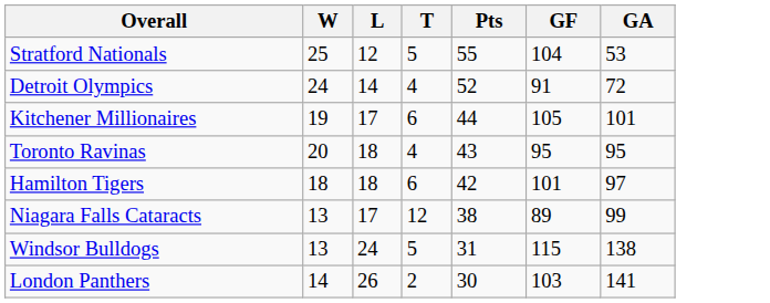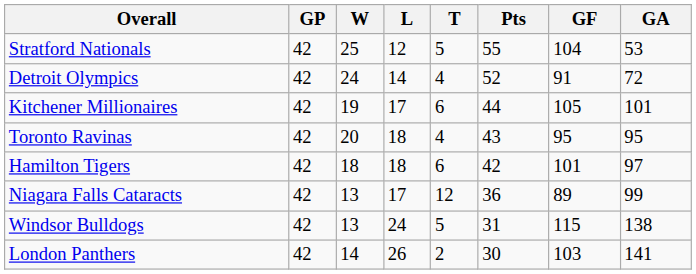 <table class="wikitable">
 <tr>
 <th bgcolor="#DDDDFF" width="30%">Overall</th>
+<th bgcolor="#DDDDFF" width="5%">GP</th>
 <th bgcolor="#DDDDFF" width="5%">W</th>
 <th bgcolor="#DDDDFF" width="5%">L</th>
 <th bgcolor="#DDDDFF" width="5%">T</th>
 <th bgcolor="#DDDDFF" width="7.5%">Pts</th>
 <th bgcolor="#DDDDFF" width="7.5%">GF</th>
 <th bgcolor="#DDDDFF" width="7.5%">GA</th>
 </tr>
 <tr>
 <td><a href='#'>Stratford Nationals</a></td>
+<td>42</td>
 <td>25</td>
 <td>12</td>
 <td>5</td>
 <td>55</td>
 <td>104</td>
 <td>53</td>
 </tr>
 <tr>
 <td><a href='#'>Detroit Olympics</a></td>
+<td>42</td>
 <td>24</td>
 <td>14</td>
 <td>4</td>
 <td>52</td>
 <td>91</td>
 <td>72</td>
 </tr>
 <tr>
 <td><a href='#'>Kitchener Millionaires</a></td>
+<td>42</td>
 <td>19</td>
 <td>17</td>
 <td>6</td>
 <td>44</td>
 <td>105</td>
 <td>101</td>
 </tr>
 <tr>
 <td><a href='#'>Toronto Ravinas</a></td>
+<td>42</td>
 <td>20</td>
 <td>18</td>
 <td>4</td>
 <td>43</td>
 <td>95</td>
 <td>95</td>
 </tr>
 <tr>
 <td><a href='#'>Hamilton Tigers</a></td>
+<td>42</td>
 <td>18</td>
 <td>18</td>
 <td>6</td>
 <td>42</td>
 <td>101</td>
 <td>97</td>
 </tr>
 <tr>
 <td><a href='#'>Niagara Falls Cataracts</a></td>
+<td>42</td>
 <td>13</td>
 <td>17</td>
 <td>12</td>
-<td>38</td>
+<td>36</td>
 <td>89</td>
 <td>99</td>
 </tr>
 <tr>
 <td><a href='#'>Windsor Bulldogs</a></td>
+<td>42</td>
 <td>13</td>
 <td>24</td>
 <td>5</td>
 <td>31</td>
 <td>115</td>
 <td>138</td>
 </tr>
 <tr>
 <td><a href='#'>London Panthers</a></td>
+<td>42</td>
 <td>14</td>
 <td>26</td>
 <td>2</td>
 <td>30</td>
 <td>103</td>
 <td>141</td>
 </tr>
 </table>
